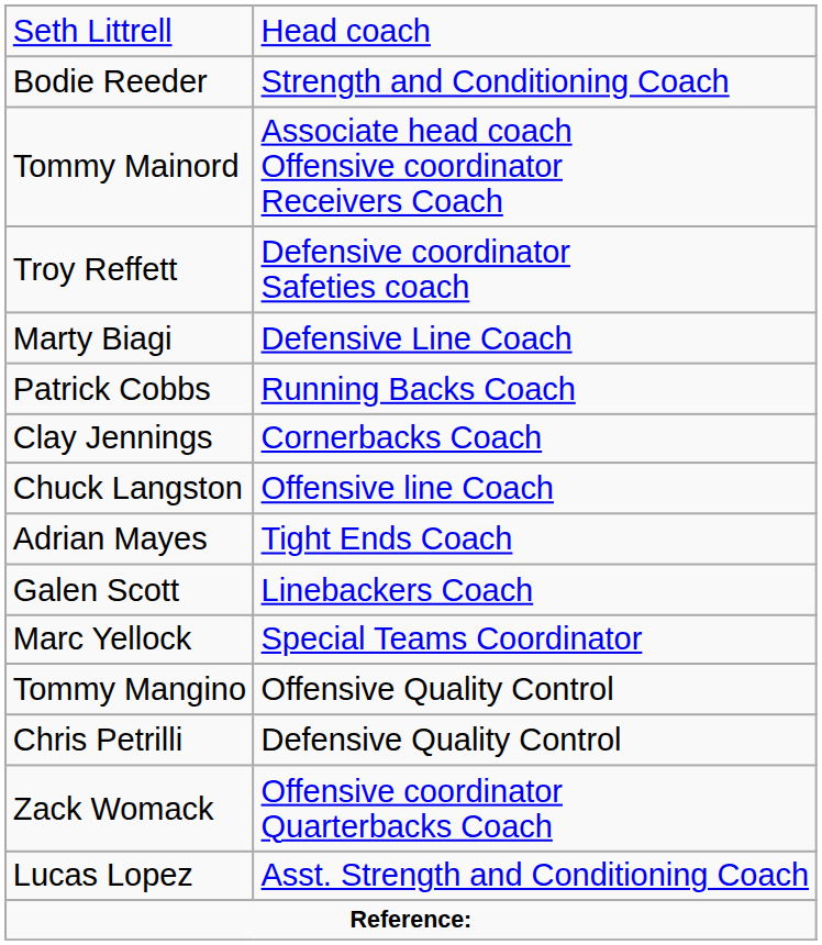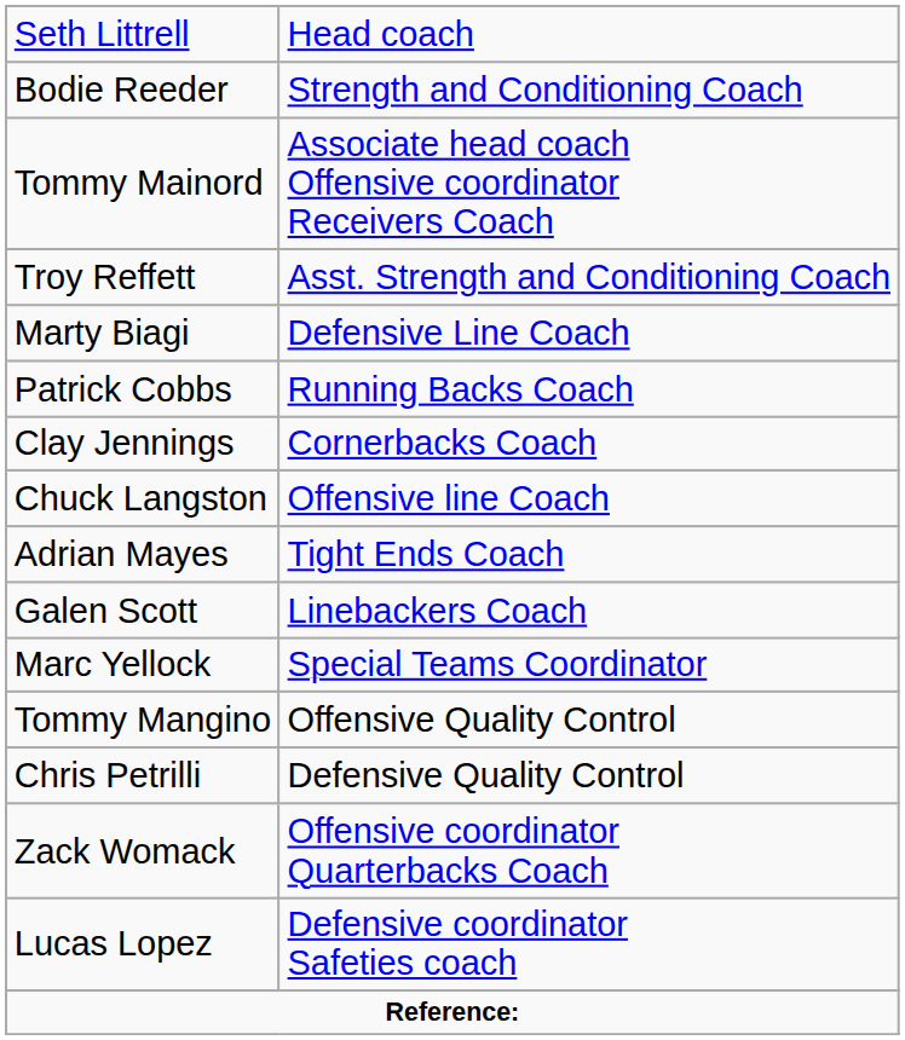 <table class="wikitable" style="font-size:90%;">
 <tr>
 <td><a href='#'>Seth Littrell</a></td>
 <td><a href='#'>Head coach</a></td>
 </tr>
 <tr>
 <td>Bodie Reeder</td>
 <td><a href='#'>Strength and Conditioning Coach</a></td>
 </tr>
 <tr>
 <td>Tommy Mainord</td>
 <td><a href='#'>Associate head coach</a> <br> <a href='#'>Offensive coordinator</a> <br> <a href='#'>Receivers Coach</a></td>
 </tr>
 <tr>
 <td>Troy Reffett</td>
-<td><a href='#'>Defensive coordinator</a> <br> <a href='#'>Safeties coach</a></td>
+<td><a href='#'>Asst. Strength and Conditioning Coach</a></td>
 </tr>
 <tr>
 <td>Marty Biagi</td>
 <td><a href='#'>Defensive Line Coach</a></td>
 </tr>
 <tr>
 <td>Patrick Cobbs</td>
 <td><a href='#'>Running Backs Coach</a></td>
 </tr>
 <tr>
 <td>Clay Jennings</td>
 <td><a href='#'>Cornerbacks Coach</a></td>
 </tr>
 <tr>
 <td>Chuck Langston</td>
 <td><a href='#'>Offensive line Coach</a></td>
 </tr>
 <tr>
 <td>Adrian Mayes</td>
 <td><a href='#'>Tight Ends Coach</a></td>
 </tr>
 <tr>
 <td>Galen Scott</td>
 <td><a href='#'>Linebackers Coach</a></td>
 </tr>
 <tr>
 <td>Marc Yellock</td>
 <td><a href='#'>Special Teams Coordinator</a></td>
 </tr>
 <tr>
 <td>Tommy Mangino</td>
 <td>Offensive Quality Control</td>
 </tr>
 <tr>
 <td>Chris Petrilli</td>
 <td>Defensive Quality Control</td>
 </tr>
 <tr>
 <td>Zack Womack</td>
 <td><a href='#'>Offensive coordinator</a> <br> <a href='#'>Quarterbacks Coach</a></td>
 </tr>
 <tr>
 <td>Lucas Lopez</td>
-<td><a href='#'>Asst. Strength and Conditioning Coach</a></td>
+<td><a href='#'>Defensive coordinator</a> <br> <a href='#'>Safeties coach</a></td>
 </tr>
 <tr>
 <td colspan="2"  style="font-size:8pt; text-align:center;"><strong>Reference:</strong></td>
 </tr>
 </table>
